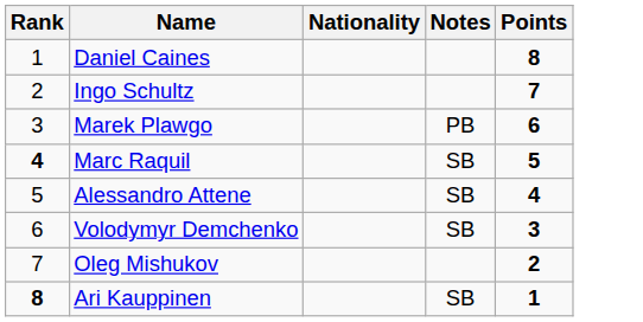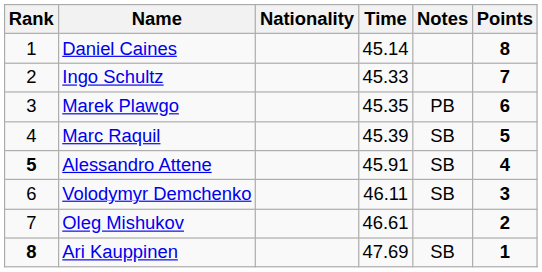 <table class="wikitable sortable" style="text-align:center">
 <tr>
 <th>Rank</th>
 <th>Name</th>
 <th>Nationality</th>
+<th>Time</th>
 <th>Notes</th>
 <th>Points</th>
 </tr>
 <tr>
 <td>1</td>
 <td align=left><a href='#'>Daniel Caines</a></td>
 <td align=left></td>
+<td>45.14</td>
 <td></td>
 <td><strong>8</strong></td>
 </tr>
 <tr>
 <td>2</td>
 <td align=left><a href='#'>Ingo Schultz</a></td>
 <td align=left></td>
+<td>45.33</td>
 <td></td>
 <td><strong>7</strong></td>
 </tr>
 <tr>
 <td>3</td>
 <td align=left><a href='#'>Marek Plawgo</a></td>
 <td align=left></td>
+<td>45.35</td>
 <td>PB</td>
 <td><strong>6</strong></td>
 </tr>
 <tr>
-<td><strong>4</strong></td>
+<td>4</td>
 <td align=left><a href='#'>Marc Raquil</a></td>
 <td align=left></td>
+<td>45.39</td>
 <td>SB</td>
 <td><strong>5</strong></td>
 </tr>
 <tr>
-<td>5</td>
+<td><strong>5</strong></td>
 <td align=left><a href='#'>Alessandro Attene</a></td>
 <td align=left></td>
+<td>45.91</td>
 <td>SB</td>
 <td><strong>4</strong></td>
 </tr>
 <tr>
 <td>6</td>
 <td align=left><a href='#'>Volodymyr Demchenko</a></td>
 <td align=left></td>
+<td>46.11</td>
 <td>SB</td>
 <td><strong>3</strong></td>
 </tr>
 <tr>
 <td>7</td>
 <td align=left><a href='#'>Oleg Mishukov</a></td>
 <td align=left></td>
+<td>46.61</td>
 <td></td>
 <td><strong>2</strong></td>
 </tr>
 <tr>
 <td><strong>8</strong></td>
 <td align=left><a href='#'>Ari Kauppinen</a></td>
 <td align=left></td>
+<td>47.69</td>
 <td>SB</td>
 <td><strong>1</strong></td>
 </tr>
 </table>
